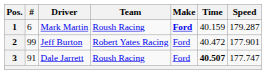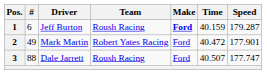 <table class="wikitable" style="font-size:95%">
 <tr>
 <th>Pos.</th>
 <th>#</th>
 <th>Driver</th>
 <th>Team</th>
 <th>Make</th>
 <th>Time</th>
 <th>Speed</th>
 </tr>
 <tr>
 <th>1</th>
 <td>6</td>
-<td><a href='#'>Mark Martin</a></td>
+<td><a href='#'>Jeff Burton</a></td>
 <td><a href='#'>Roush Racing</a></td>
 <td><strong><a href='#'>Ford</a></strong></td>
 <td>40.159</td>
 <td>179.287</td>
 </tr>
 <tr>
 <th>2</th>
-<td>99</td>
-<td><a href='#'>Jeff Burton</a></td>
+<td>49</td>
+<td><a href='#'>Mark Martin</a></td>
 <td><a href='#'>Robert Yates Racing</a></td>
 <td><a href='#'>Ford</a></td>
 <td>40.472</td>
 <td>177.901</td>
 </tr>
 <tr>
 <th>3</th>
-<td>91</td>
+<td>88</td>
 <td><a href='#'>Dale Jarrett</a></td>
 <td><a href='#'>Roush Racing</a></td>
 <td><a href='#'>Ford</a></td>
-<td><strong>40.507</strong></td>
+<td>40.507</td>
 <td>177.747</td>
 </tr>
 <tr>
 <th colspan="7"></th>
 </tr>
 </table>
